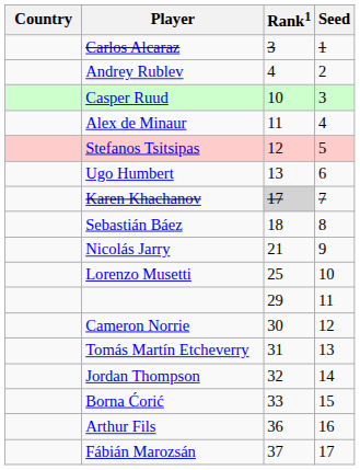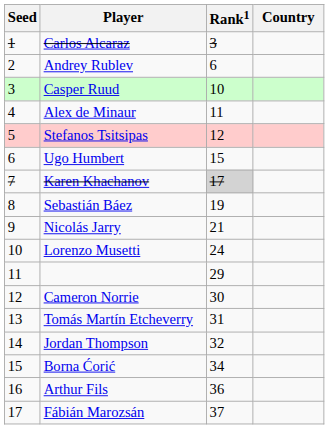 <table class=wikitable>
 <tr>
-<th width="70">Country</th>
+<th>Seed</th>
 <th width="175">Player</th>
 <th>Rank<sup>1</sup></th>
-<th>Seed</th>
+<th width="70">Country</th>
 </tr>
 <tr>
-<td><s></s></td>
+<td><s>1</s></td>
 <td><s><a href='#'>Carlos Alcaraz</a></s></td>
 <td><s>3</s></td>
-<td><s>1</s></td>
+<td><s></s></td>
 </tr>
 <tr>
+<td>2</td>
+<td><a href='#'>Andrey Rublev</a></td>
+<td>6</td>
 <td></td>
-<td><a href='#'>Andrey Rublev</a></td>
-<td>4</td>
-<td>2</td>
 </tr>
 <tr bgcolor=#cfc>
-<td></td>
+<td>3</td>
 <td><a href='#'>Casper Ruud</a></td>
 <td>10</td>
-<td>3</td>
+<td></td>
 </tr>
 <tr>
-<td></td>
+<td>4</td>
 <td><a href='#'>Alex de Minaur</a></td>
 <td>11</td>
-<td>4</td>
+<td></td>
 </tr>
 <tr bgcolor=#fcc>
-<td></td>
+<td>5</td>
 <td><a href='#'>Stefanos Tsitsipas</a></td>
 <td>12</td>
-<td>5</td>
+<td></td>
 </tr>
 <tr>
+<td>6</td>
+<td><a href='#'>Ugo Humbert</a></td>
+<td>15</td>
 <td></td>
-<td><a href='#'>Ugo Humbert</a></td>
-<td>13</td>
-<td>6</td>
 </tr>
 <tr>
-<td></td>
+<td><s>7</s></td>
 <td><s><a href='#'>Karen Khachanov</a></s></td>
 <td style="background: lightgrey;"><s>17</s></td>
-<td><s>7</s></td>
+<td></td>
 </tr>
 <tr>
+<td>8</td>
+<td><a href='#'>Sebastián Báez</a></td>
+<td>19</td>
 <td></td>
-<td><a href='#'>Sebastián Báez</a></td>
-<td>18</td>
-<td>8</td>
 </tr>
 <tr>
-<td></td>
+<td>9</td>
 <td><a href='#'>Nicolás Jarry</a></td>
 <td>21</td>
-<td>9</td>
+<td></td>
 </tr>
 <tr>
+<td>10</td>
+<td><a href='#'>Lorenzo Musetti</a></td>
+<td>24</td>
 <td></td>
-<td><a href='#'>Lorenzo Musetti</a></td>
-<td>25</td>
-<td>10</td>
 </tr>
 <tr>
-<td></td>
+<td>11</td>
 <td></td>
 <td>29</td>
-<td>11</td>
+<td></td>
 </tr>
 <tr>
-<td></td>
+<td>12</td>
 <td><a href='#'>Cameron Norrie</a></td>
 <td>30</td>
-<td>12</td>
+<td></td>
 </tr>
 <tr>
-<td></td>
+<td>13</td>
 <td><a href='#'>Tomás Martín Etcheverry</a></td>
 <td>31</td>
-<td>13</td>
+<td></td>
 </tr>
 <tr>
-<td></td>
+<td>14</td>
 <td><a href='#'>Jordan Thompson</a></td>
 <td>32</td>
-<td>14</td>
+<td></td>
 </tr>
 <tr>
+<td>15</td>
+<td><a href='#'>Borna Ćorić</a></td>
+<td>34</td>
 <td></td>
-<td><a href='#'>Borna Ćorić</a></td>
-<td>33</td>
-<td>15</td>
 </tr>
 <tr>
-<td></td>
+<td>16</td>
 <td><a href='#'>Arthur Fils</a></td>
 <td>36</td>
-<td>16</td>
+<td></td>
 </tr>
 <tr>
-<td></td>
+<td>17</td>
 <td><a href='#'>Fábián Marozsán</a></td>
 <td>37</td>
-<td>17</td>
+<td></td>
 </tr>
 </table>
